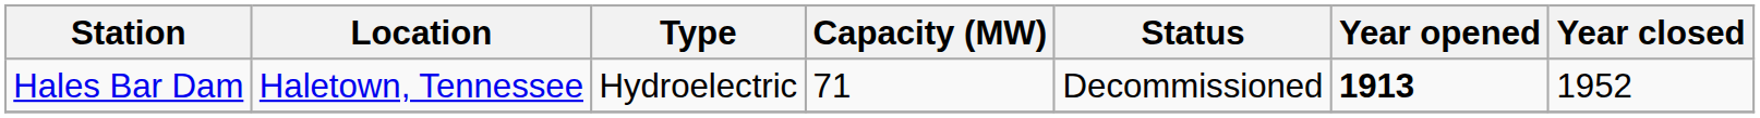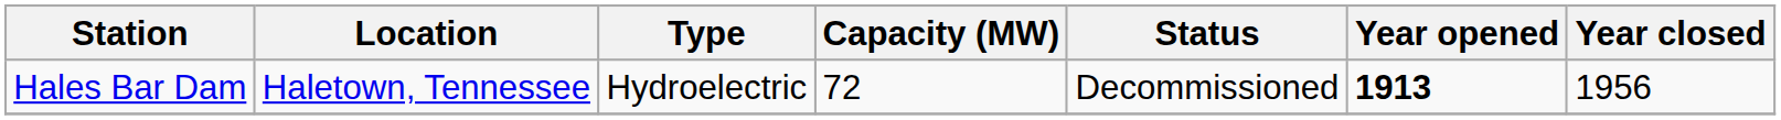 <table class="wikitable sortable" style="font-size:95%;">
 <tr>
 <th>Station</th>
 <th>Location</th>
 <th>Type</th>
 <th>Capacity (MW)</th>
 <th>Status</th>
 <th>Year opened</th>
 <th>Year closed</th>
 </tr>
 <tr>
 <td><a href='#'>Hales Bar Dam</a></td>
 <td><a href='#'>Haletown, Tennessee</a></td>
 <td>Hydroelectric</td>
-<td>71</td>
+<td>72</td>
 <td>Decommissioned</td>
 <td><strong>1913</strong></td>
-<td>1952</td>
+<td>1956</td>
 </tr>
 <tr>
 </tr>
 </table>
